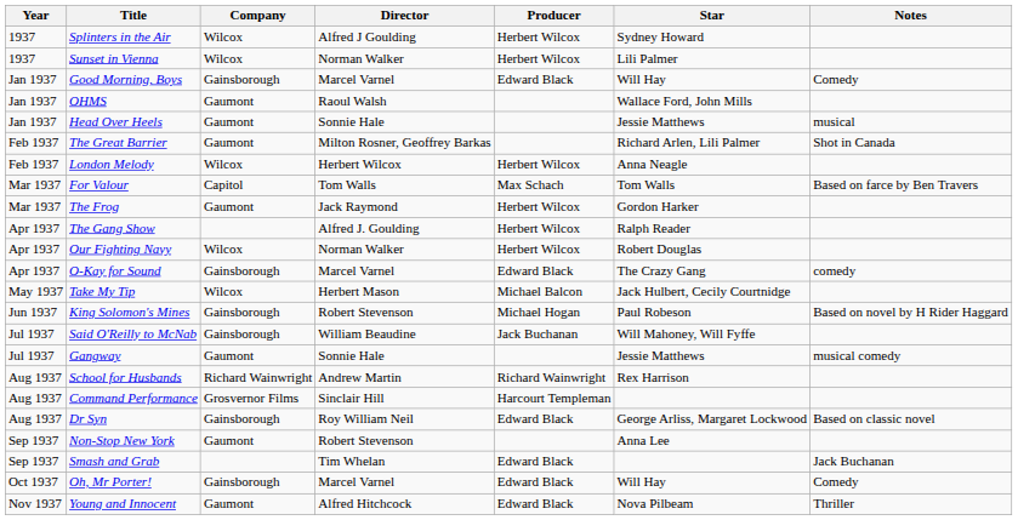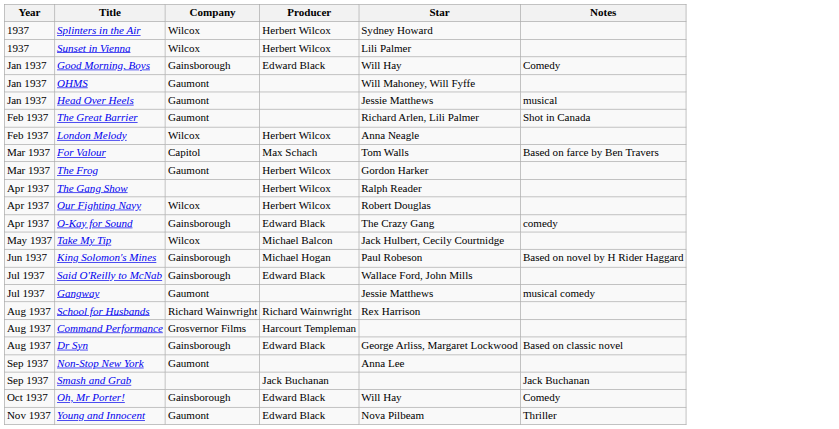 <table class="wikitable sortable">
 <tr>
 <th>Year</th>
 <th>Title</th>
 <th>Company</th>
-<th>Director</th>
 <th>Producer</th>
 <th>Star</th>
 <th>Notes</th>
 </tr>
 <tr>
 <td>1937</td>
 <td><em><a href='#'>Splinters in the Air</a></em></td>
 <td>Wilcox</td>
-<td>Alfred J Goulding</td>
 <td>Herbert Wilcox</td>
 <td>Sydney Howard</td>
 <td></td>
 </tr>
 <tr>
 <td>1937</td>
 <td><em><a href='#'>Sunset in Vienna</a></em></td>
 <td>Wilcox</td>
-<td>Norman Walker</td>
 <td>Herbert Wilcox</td>
 <td>Lili Palmer</td>
 <td></td>
 </tr>
 <tr>
 <td>Jan 1937</td>
 <td><em><a href='#'>Good Morning, Boys</a></em></td>
 <td>Gainsborough</td>
-<td>Marcel Varnel</td>
 <td>Edward Black</td>
 <td>Will Hay</td>
 <td>Comedy</td>
 </tr>
 <tr>
 <td>Jan 1937</td>
 <td><em><a href='#'>OHMS</a></em></td>
 <td>Gaumont</td>
-<td>Raoul Walsh</td>
 <td></td>
-<td>Wallace Ford, John Mills</td>
+<td>Will Mahoney, Will Fyffe</td>
 <td></td>
 </tr>
 <tr>
 <td>Jan 1937</td>
 <td><em><a href='#'>Head Over Heels</a></em></td>
 <td>Gaumont</td>
-<td>Sonnie Hale</td>
 <td></td>
 <td>Jessie Matthews</td>
 <td>musical</td>
 </tr>
 <tr>
 <td>Feb 1937</td>
 <td><em><a href='#'>The Great Barrier</a></em></td>
 <td>Gaumont</td>
-<td>Milton Rosner, Geoffrey Barkas</td>
 <td></td>
 <td>Richard Arlen, Lili Palmer</td>
 <td>Shot in Canada</td>
 </tr>
 <tr>
 <td>Feb 1937</td>
 <td><em><a href='#'>London Melody</a></em></td>
 <td>Wilcox</td>
 <td>Herbert Wilcox</td>
-<td>Herbert Wilcox</td>
 <td>Anna Neagle</td>
 <td></td>
 </tr>
 <tr>
 <td>Mar 1937</td>
 <td><em><a href='#'>For Valour</a></em></td>
 <td>Capitol</td>
-<td>Tom Walls</td>
 <td>Max Schach</td>
 <td>Tom Walls</td>
 <td>Based on farce by Ben Travers</td>
 </tr>
 <tr>
 <td>Mar 1937</td>
 <td><em><a href='#'>The Frog</a></em></td>
 <td>Gaumont</td>
-<td>Jack Raymond</td>
 <td>Herbert Wilcox</td>
 <td>Gordon Harker</td>
 <td></td>
 </tr>
 <tr>
 <td>Apr 1937</td>
 <td><em><a href='#'>The Gang Show</a></em></td>
 <td></td>
-<td>Alfred J. Goulding</td>
 <td>Herbert Wilcox</td>
 <td>Ralph Reader</td>
 <td></td>
 </tr>
 <tr>
 <td>Apr 1937</td>
 <td><em><a href='#'>Our Fighting Navy</a></em></td>
 <td>Wilcox</td>
-<td>Norman Walker</td>
 <td>Herbert Wilcox</td>
 <td>Robert Douglas</td>
 <td></td>
 </tr>
 <tr>
 <td>Apr 1937</td>
 <td><em><a href='#'>O-Kay for Sound</a></em></td>
 <td>Gainsborough</td>
-<td>Marcel Varnel</td>
 <td>Edward Black</td>
 <td>The Crazy Gang</td>
 <td>comedy</td>
 </tr>
 <tr>
 <td>May 1937</td>
 <td><em><a href='#'>Take My Tip</a></em></td>
 <td>Wilcox</td>
-<td>Herbert Mason</td>
 <td>Michael Balcon</td>
 <td>Jack Hulbert, Cecily Courtnidge</td>
 <td></td>
 </tr>
 <tr>
 <td>Jun 1937</td>
 <td><em><a href='#'>King Solomon's Mines</a></em></td>
 <td>Gainsborough</td>
-<td>Robert Stevenson</td>
 <td>Michael Hogan</td>
 <td>Paul Robeson</td>
 <td>Based on novel by H Rider Haggard</td>
 </tr>
 <tr>
 <td>Jul 1937</td>
 <td><em><a href='#'>Said O'Reilly to McNab</a></em></td>
 <td>Gainsborough</td>
-<td>William Beaudine</td>
-<td>Jack Buchanan</td>
-<td>Will Mahoney, Will Fyffe</td>
+<td>Edward Black</td>
+<td>Wallace Ford, John Mills</td>
 <td></td>
 </tr>
 <tr>
 <td>Jul 1937</td>
 <td><em><a href='#'>Gangway</a></em></td>
 <td>Gaumont</td>
-<td>Sonnie Hale</td>
 <td></td>
 <td>Jessie Matthews</td>
 <td>musical comedy</td>
 </tr>
 <tr>
 <td>Aug 1937</td>
 <td><em><a href='#'>School for Husbands</a></em></td>
 <td>Richard Wainwright</td>
-<td>Andrew Martin</td>
 <td>Richard Wainwright</td>
 <td>Rex Harrison</td>
 <td></td>
 </tr>
 <tr>
 <td>Aug 1937</td>
 <td><em><a href='#'>Command Performance</a></em></td>
 <td>Grosvernor Films</td>
-<td>Sinclair Hill</td>
 <td>Harcourt Templeman</td>
 <td></td>
 <td></td>
 </tr>
 <tr>
 <td>Aug 1937</td>
 <td><em><a href='#'>Dr Syn</a></em></td>
 <td>Gainsborough</td>
-<td>Roy William Neil</td>
 <td>Edward Black</td>
 <td>George Arliss, Margaret Lockwood</td>
 <td>Based on classic novel</td>
 </tr>
 <tr>
 <td>Sep 1937</td>
 <td><em><a href='#'>Non-Stop New York</a></em></td>
 <td>Gaumont</td>
-<td>Robert Stevenson</td>
 <td></td>
 <td>Anna Lee</td>
 <td></td>
 </tr>
 <tr>
 <td>Sep 1937</td>
 <td><em><a href='#'>Smash and Grab</a></em></td>
 <td></td>
-<td>Tim Whelan</td>
-<td>Edward Black</td>
+<td>Jack Buchanan</td>
 <td></td>
 <td>Jack Buchanan</td>
 </tr>
 <tr>
 <td>Oct 1937</td>
 <td><em><a href='#'>Oh, Mr Porter!</a></em></td>
 <td>Gainsborough</td>
-<td>Marcel Varnel</td>
 <td>Edward Black</td>
 <td>Will Hay</td>
 <td>Comedy</td>
 </tr>
 <tr>
 <td>Nov 1937</td>
 <td><em><a href='#'>Young and Innocent</a></em></td>
 <td>Gaumont</td>
-<td>Alfred Hitchcock</td>
 <td>Edward Black</td>
 <td>Nova Pilbeam</td>
 <td>Thriller</td>
 </tr>
 </table>
